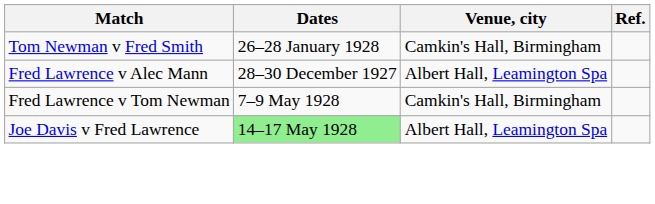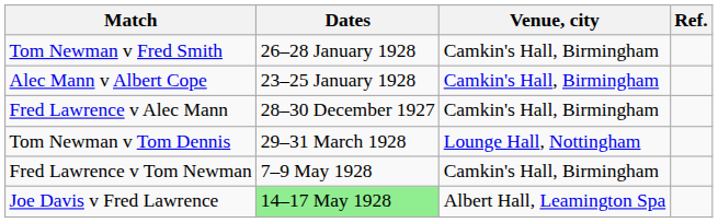 <table class="wikitable">
 <tr>
 <th scope="col">Match</th>
 <th scope="col">Dates</th>
 <th scope="col">Venue, city</th>
 <th scope="col">Ref.</th>
 </tr>
 <tr>
 <td><a href='#'>Tom Newman</a> v <a href='#'>Fred Smith</a></td>
 <td>26–28 January 1928</td>
 <td>Camkin's Hall, Birmingham</td>
 <td></td>
 </tr>
 <tr>
+<td><a href='#'>Alec Mann</a> v <a href='#'>Albert Cope</a></td>
+<td>23–25 January 1928</td>
+<td><a href='#'>Camkin's Hall</a>, <a href='#'>Birmingham</a></td>
+<td></td>
+</tr>
+<tr>
 <td><a href='#'>Fred Lawrence</a> v Alec Mann</td>
 <td>28–30 December 1927</td>
-<td>Albert Hall, <a href='#'>Leamington Spa</a></td>
+<td>Camkin's Hall, Birmingham</td>
+<td></td>
+</tr>
+<tr>
+<td>Tom Newman v <a href='#'>Tom Dennis</a></td>
+<td>29–31 March 1928</td>
+<td><a href='#'>Lounge Hall</a>, <a href='#'>Nottingham</a></td>
 <td></td>
 </tr>
 <tr>
 <td>Fred Lawrence v Tom Newman</td>
 <td>7–9 May 1928</td>
 <td>Camkin's Hall, Birmingham</td>
 <td></td>
 </tr>
 <tr>
 <td><a href='#'>Joe Davis</a> v Fred Lawrence</td>
 <td style="background: lightgreen;">14–17 May 1928</td>
 <td>Albert Hall, <a href='#'>Leamington Spa</a></td>
 <td></td>
 </tr>
 </table>
